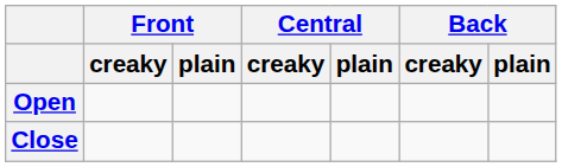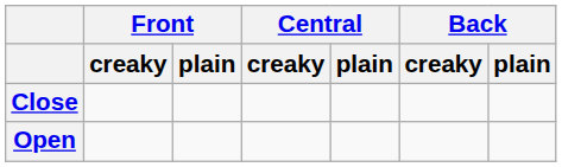 <table class="wikitable">
 <tr>
 <th> </th>
 <th colspan="2"><a href='#'>Front</a></th>
 <th colspan="2"><a href='#'>Central</a></th>
 <th colspan="2"><a href='#'>Back</a></th>
 </tr>
 <tr align=center class=small>
 <th> </th>
 <th>creaky</th>
 <th>plain</th>
 <th>creaky</th>
 <th>plain</th>
 <th>creaky</th>
 <th>plain</th>
 </tr>
 <tr align=center>
+<th><a href='#'>Close</a></th>
+<td> </td>
+<td> </td>
+<td></td>
+<td></td>
+<td> </td>
+<td> </td>
+</tr>
+<tr align=center>
 <th><a href='#'>Open</a></th>
 <td></td>
 <td></td>
 <td> </td>
 <td> </td>
 <td></td>
 <td></td>
 </tr>
-<tr align=center>
-<th><a href='#'>Close</a></th>
-<td> </td>
-<td> </td>
-<td></td>
-<td></td>
-<td> </td>
-<td> </td>
-</tr>
 </table>
